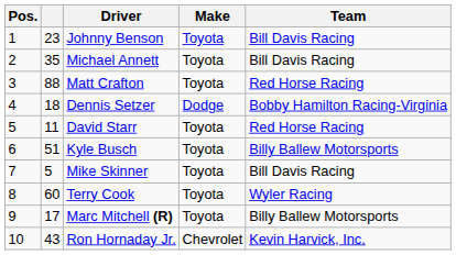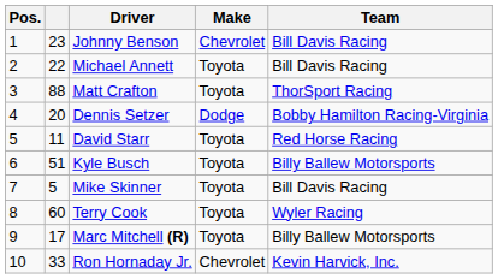 <table class="wikitable" style="font-size: 95%;">
 <tr>
 <th>Pos.</th>
 <th></th>
 <th>Driver</th>
 <th>Make</th>
 <th>Team</th>
 </tr>
 <tr>
 <td>1</td>
 <td>23</td>
 <td><a href='#'>Johnny Benson</a></td>
-<td><a href='#'>Toyota</a></td>
+<td><a href='#'>Chevrolet</a></td>
 <td><a href='#'>Bill Davis Racing</a></td>
 </tr>
 <tr>
 <td>2</td>
-<td>35</td>
+<td>22</td>
 <td><a href='#'>Michael Annett</a></td>
 <td>Toyota</td>
 <td>Bill Davis Racing</td>
 </tr>
 <tr>
 <td>3</td>
 <td>88</td>
 <td><a href='#'>Matt Crafton</a></td>
 <td>Toyota</td>
-<td><a href='#'>Red Horse Racing</a></td>
+<td><a href='#'>ThorSport Racing</a></td>
 </tr>
 <tr>
 <td>4</td>
-<td>18</td>
+<td>20</td>
 <td><a href='#'>Dennis Setzer</a></td>
 <td><a href='#'>Dodge</a></td>
 <td><a href='#'>Bobby Hamilton Racing-Virginia</a></td>
 </tr>
 <tr>
 <td>5</td>
 <td>11</td>
 <td><a href='#'>David Starr</a></td>
 <td>Toyota</td>
 <td><a href='#'>Red Horse Racing</a></td>
 </tr>
 <tr>
 <td>6</td>
 <td>51</td>
 <td><a href='#'>Kyle Busch</a></td>
 <td>Toyota</td>
 <td><a href='#'>Billy Ballew Motorsports</a></td>
 </tr>
 <tr>
 <td>7</td>
 <td>5</td>
 <td><a href='#'>Mike Skinner</a></td>
 <td>Toyota</td>
 <td>Bill Davis Racing</td>
 </tr>
 <tr>
 <td>8</td>
 <td>60</td>
 <td><a href='#'>Terry Cook</a></td>
 <td>Toyota</td>
 <td><a href='#'>Wyler Racing</a></td>
 </tr>
 <tr>
 <td>9</td>
 <td>17</td>
 <td><a href='#'>Marc Mitchell</a> <strong>(R)</strong></td>
 <td>Toyota</td>
 <td>Billy Ballew Motorsports</td>
 </tr>
 <tr>
 <td>10</td>
-<td>43</td>
+<td>33</td>
 <td><a href='#'>Ron Hornaday Jr.</a></td>
 <td>Chevrolet</td>
 <td><a href='#'>Kevin Harvick, Inc.</a></td>
 </tr>
 </table>
